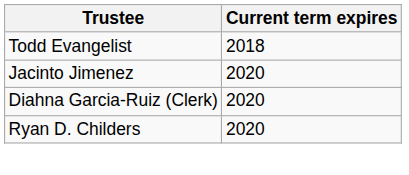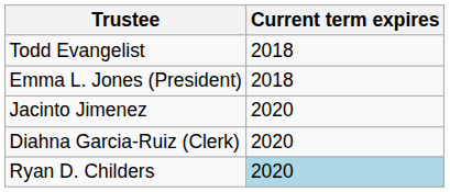 <table class="wikitable sortable">
 <tr>
 <th>Trustee</th>
 <th>Current term expires</th>
 </tr>
 <tr>
 <td>Todd Evangelist</td>
+<td>2018</td>
+</tr>
+<tr>
+<td>Emma L. Jones (President)</td>
 <td>2018</td>
 </tr>
 <tr>
 <td>Jacinto Jimenez</td>
 <td>2020</td>
 </tr>
 <tr>
 <td>Diahna Garcia-Ruiz (Clerk)</td>
 <td>2020</td>
 </tr>
 <tr>
 <td>Ryan D. Childers</td>
-<td>2020</td>
+<td style="background: lightblue;">2020</td>
 </tr>
 </table>
